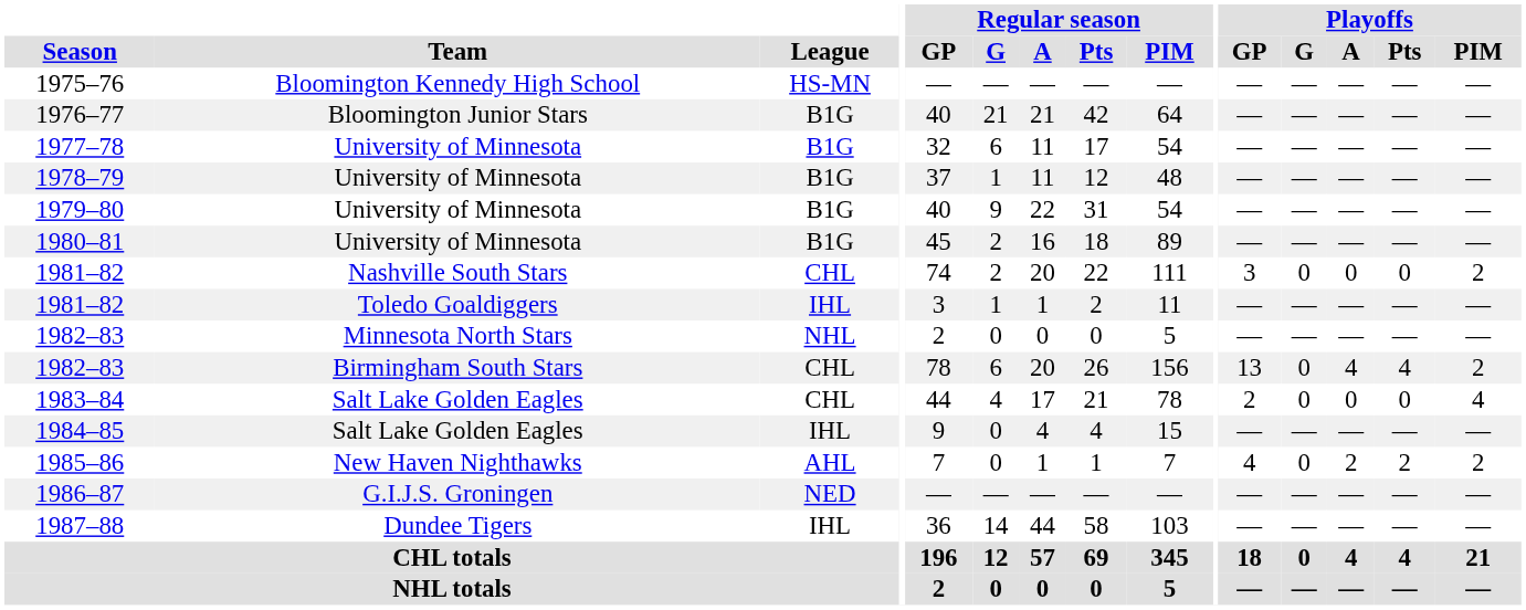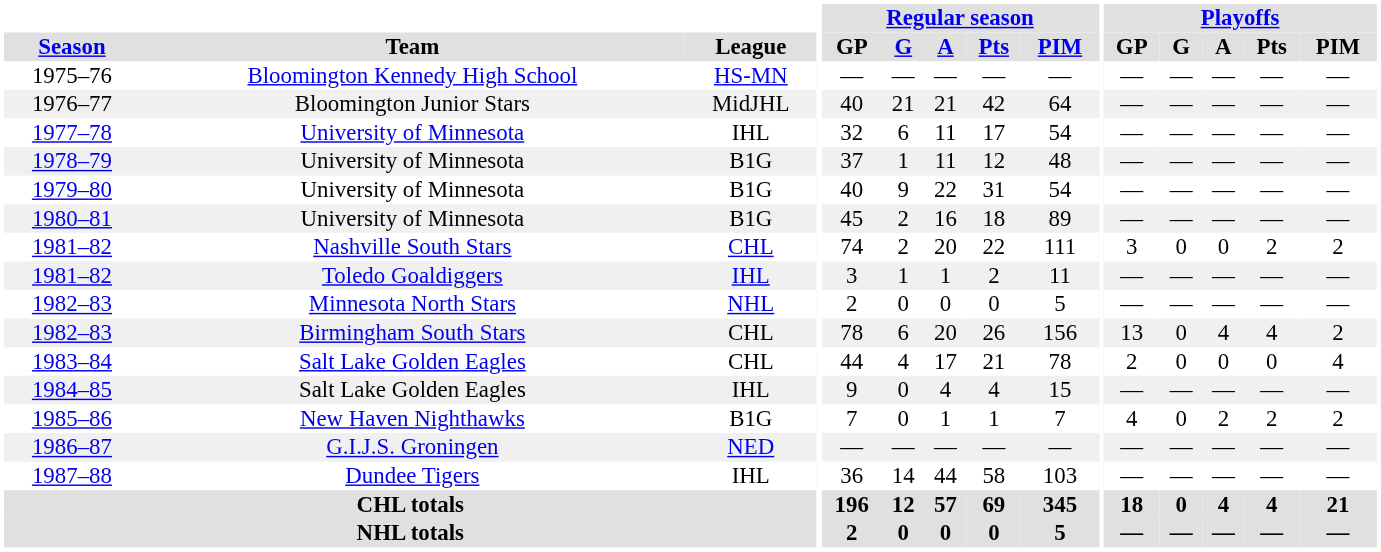 <table border="0" cellpadding="1" cellspacing="0" style="text-align:center; width:60em">
 <tr bgcolor="#e0e0e0">
 <th colspan="3" bgcolor="#ffffff"></th>
 <th rowspan="100" bgcolor="#ffffff"></th>
 <th colspan="5"><a href='#'>Regular season</a></th>
 <th rowspan="100" bgcolor="#ffffff"></th>
 <th colspan="5"><a href='#'>Playoffs</a></th>
 </tr>
 <tr bgcolor="#e0e0e0">
 <th><a href='#'>Season</a></th>
 <th>Team</th>
 <th>League</th>
 <th>GP</th>
 <th><a href='#'>G</a></th>
 <th><a href='#'>A</a></th>
 <th><a href='#'>Pts</a></th>
 <th><a href='#'>PIM</a></th>
 <th>GP</th>
 <th>G</th>
 <th>A</th>
 <th>Pts</th>
 <th>PIM</th>
 </tr>
 <tr>
 <td>1975–76</td>
 <td><a href='#'>Bloomington Kennedy High School</a></td>
 <td><a href='#'>HS-MN</a></td>
 <td>—</td>
 <td>—</td>
 <td>—</td>
 <td>—</td>
 <td>—</td>
 <td>—</td>
 <td>—</td>
 <td>—</td>
 <td>—</td>
 <td>—</td>
 </tr>
 <tr bgcolor="#f0f0f0">
 <td>1976–77</td>
 <td>Bloomington Junior Stars</td>
-<td>B1G</td>
+<td>MidJHL</td>
 <td>40</td>
 <td>21</td>
 <td>21</td>
 <td>42</td>
 <td>64</td>
 <td>—</td>
 <td>—</td>
 <td>—</td>
 <td>—</td>
 <td>—</td>
 </tr>
 <tr>
 <td><a href='#'>1977–78</a></td>
 <td><a href='#'>University of Minnesota</a></td>
-<td><a href='#'>B1G</a></td>
+<td>IHL</td>
 <td>32</td>
 <td>6</td>
 <td>11</td>
 <td>17</td>
 <td>54</td>
 <td>—</td>
 <td>—</td>
 <td>—</td>
 <td>—</td>
 <td>—</td>
 </tr>
 <tr bgcolor="#f0f0f0">
 <td><a href='#'>1978–79</a></td>
 <td>University of Minnesota</td>
 <td>B1G</td>
 <td>37</td>
 <td>1</td>
 <td>11</td>
 <td>12</td>
 <td>48</td>
 <td>—</td>
 <td>—</td>
 <td>—</td>
 <td>—</td>
 <td>—</td>
 </tr>
 <tr>
 <td><a href='#'>1979–80</a></td>
 <td>University of Minnesota</td>
 <td>B1G</td>
 <td>40</td>
 <td>9</td>
 <td>22</td>
 <td>31</td>
 <td>54</td>
 <td>—</td>
 <td>—</td>
 <td>—</td>
 <td>—</td>
 <td>—</td>
 </tr>
 <tr bgcolor="#f0f0f0">
 <td><a href='#'>1980–81</a></td>
 <td>University of Minnesota</td>
 <td>B1G</td>
 <td>45</td>
 <td>2</td>
 <td>16</td>
 <td>18</td>
 <td>89</td>
 <td>—</td>
 <td>—</td>
 <td>—</td>
 <td>—</td>
 <td>—</td>
 </tr>
 <tr>
 <td><a href='#'>1981–82</a></td>
 <td><a href='#'>Nashville South Stars</a></td>
 <td><a href='#'>CHL</a></td>
 <td>74</td>
 <td>2</td>
 <td>20</td>
 <td>22</td>
 <td>111</td>
 <td>3</td>
 <td>0</td>
 <td>0</td>
-<td>0</td>
+<td>2</td>
 <td>2</td>
 </tr>
 <tr bgcolor="#f0f0f0">
 <td><a href='#'>1981–82</a></td>
 <td><a href='#'>Toledo Goaldiggers</a></td>
 <td><a href='#'>IHL</a></td>
 <td>3</td>
 <td>1</td>
 <td>1</td>
 <td>2</td>
 <td>11</td>
 <td>—</td>
 <td>—</td>
 <td>—</td>
 <td>—</td>
 <td>—</td>
 </tr>
 <tr>
 <td><a href='#'>1982–83</a></td>
 <td><a href='#'>Minnesota North Stars</a></td>
 <td><a href='#'>NHL</a></td>
 <td>2</td>
 <td>0</td>
 <td>0</td>
 <td>0</td>
 <td>5</td>
 <td>—</td>
 <td>—</td>
 <td>—</td>
 <td>—</td>
 <td>—</td>
 </tr>
 <tr bgcolor="#f0f0f0">
 <td><a href='#'>1982–83</a></td>
 <td><a href='#'>Birmingham South Stars</a></td>
 <td>CHL</td>
 <td>78</td>
 <td>6</td>
 <td>20</td>
 <td>26</td>
 <td>156</td>
 <td>13</td>
 <td>0</td>
 <td>4</td>
 <td>4</td>
 <td>2</td>
 </tr>
 <tr>
 <td><a href='#'>1983–84</a></td>
 <td><a href='#'>Salt Lake Golden Eagles</a></td>
 <td>CHL</td>
 <td>44</td>
 <td>4</td>
 <td>17</td>
 <td>21</td>
 <td>78</td>
 <td>2</td>
 <td>0</td>
 <td>0</td>
 <td>0</td>
 <td>4</td>
 </tr>
 <tr bgcolor="#f0f0f0">
 <td><a href='#'>1984–85</a></td>
 <td>Salt Lake Golden Eagles</td>
 <td>IHL</td>
 <td>9</td>
 <td>0</td>
 <td>4</td>
 <td>4</td>
 <td>15</td>
 <td>—</td>
 <td>—</td>
 <td>—</td>
 <td>—</td>
 <td>—</td>
 </tr>
 <tr>
 <td><a href='#'>1985–86</a></td>
 <td><a href='#'>New Haven Nighthawks</a></td>
-<td><a href='#'>AHL</a></td>
+<td>B1G</td>
 <td>7</td>
 <td>0</td>
 <td>1</td>
 <td>1</td>
 <td>7</td>
 <td>4</td>
 <td>0</td>
 <td>2</td>
 <td>2</td>
 <td>2</td>
 </tr>
 <tr bgcolor="#f0f0f0">
 <td><a href='#'>1986–87</a></td>
 <td><a href='#'>G.I.J.S. Groningen</a></td>
 <td><a href='#'>NED</a></td>
 <td>—</td>
 <td>—</td>
 <td>—</td>
 <td>—</td>
 <td>—</td>
 <td>—</td>
 <td>—</td>
 <td>—</td>
 <td>—</td>
 <td>—</td>
 </tr>
 <tr>
 <td><a href='#'>1987–88</a></td>
 <td><a href='#'>Dundee Tigers</a></td>
 <td>IHL</td>
 <td>36</td>
 <td>14</td>
 <td>44</td>
 <td>58</td>
 <td>103</td>
 <td>—</td>
 <td>—</td>
 <td>—</td>
 <td>—</td>
 <td>—</td>
 </tr>
 <tr bgcolor="#e0e0e0">
 <th colspan="3">CHL totals</th>
 <th>196</th>
 <th>12</th>
 <th>57</th>
 <th>69</th>
 <th>345</th>
 <th>18</th>
 <th>0</th>
 <th>4</th>
 <th>4</th>
 <th>21</th>
 </tr>
 <tr bgcolor="#e0e0e0">
 <th colspan="3">NHL totals</th>
 <th>2</th>
 <th>0</th>
 <th>0</th>
 <th>0</th>
 <th>5</th>
 <th>—</th>
 <th>—</th>
 <th>—</th>
 <th>—</th>
 <th>—</th>
 </tr>
 </table>
